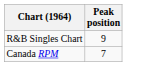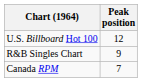 <table class="wikitable">
 <tr>
 <th>Chart (1964)</th>
 <th>Peak<br>position</th>
+</tr>
+<tr>
+<td>U.S. <em>Billboard</em> <a href='#'>Hot 100</a></td>
+<td align="center">12</td>
 </tr>
 <tr>
 <td>R&B Singles Chart</td>
 <td align="center">9</td>
 </tr>
 <tr>
 <td>Canada <em><a href='#'>RPM</a></em></td>
 <td align="center">7</td>
 </tr>
 </table>
